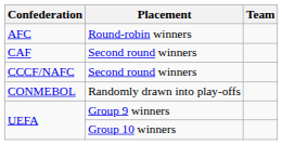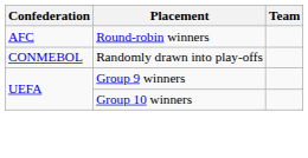 <table class=wikitable>
 <tr>
 <th>Confederation</th>
 <th>Placement</th>
 <th>Team</th>
 </tr>
 <tr>
 <td><a href='#'>AFC</a></td>
 <td><a href='#'>Round-robin</a> winners</td>
-<td></td>
-</tr>
-<tr>
-<td><a href='#'>CAF</a></td>
-<td><a href='#'>Second round</a> winners</td>
-<td></td>
-</tr>
-<tr>
-<td><a href='#'>CCCF/NAFC</a></td>
-<td><a href='#'>Second round</a> winners</td>
 <td></td>
 </tr>
 <tr>
 <td><a href='#'>CONMEBOL</a></td>
 <td>Randomly drawn into play-offs</td>
 <td></td>
 </tr>
 <tr>
 <td rowspan="2"><a href='#'>UEFA</a></td>
 <td><a href='#'>Group 9</a> winners</td>
 <td></td>
 </tr>
 <tr>
 <td><a href='#'>Group 10</a> winners</td>
 <td></td>
 </tr>
 </table>
